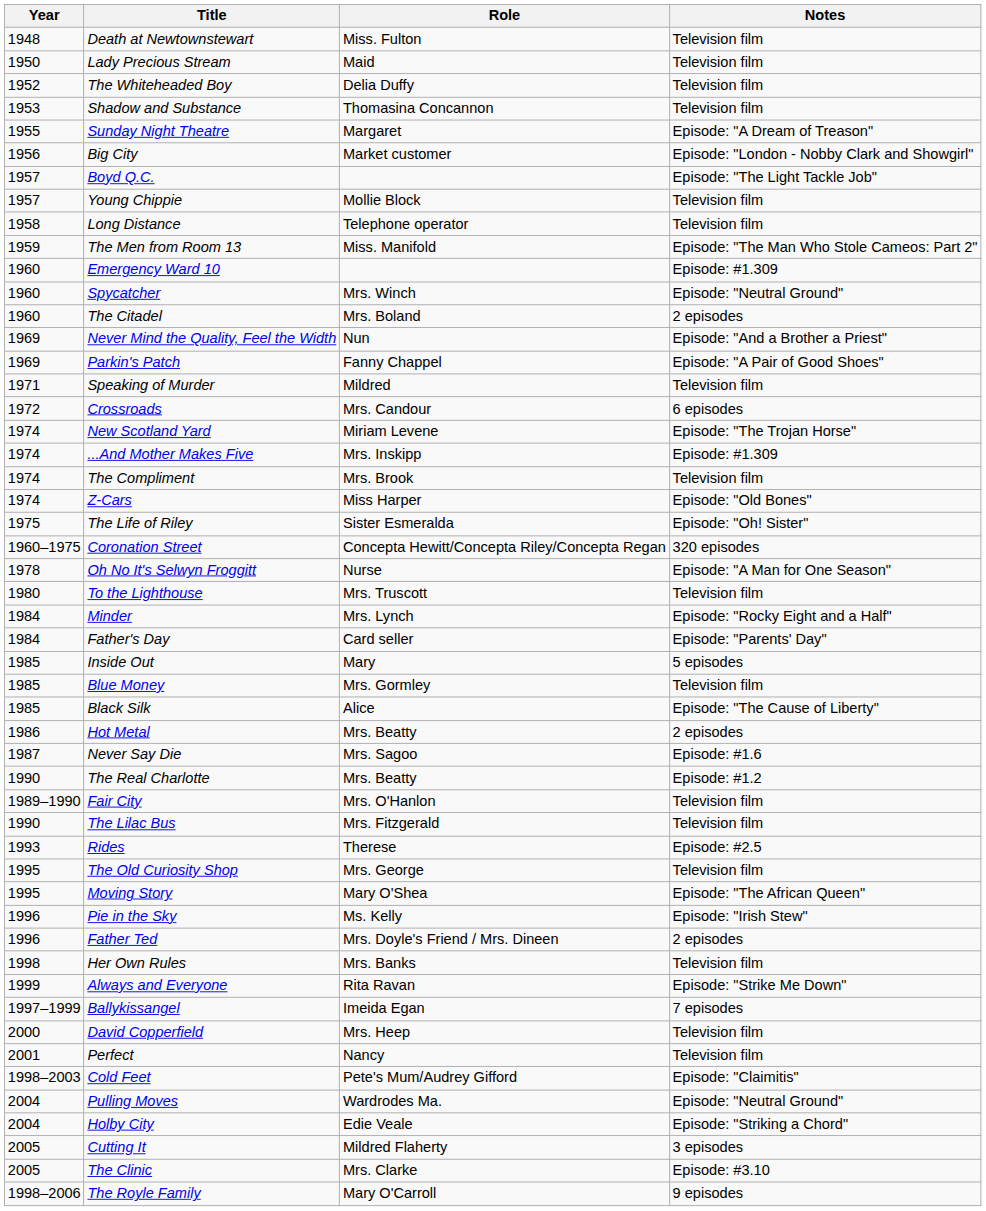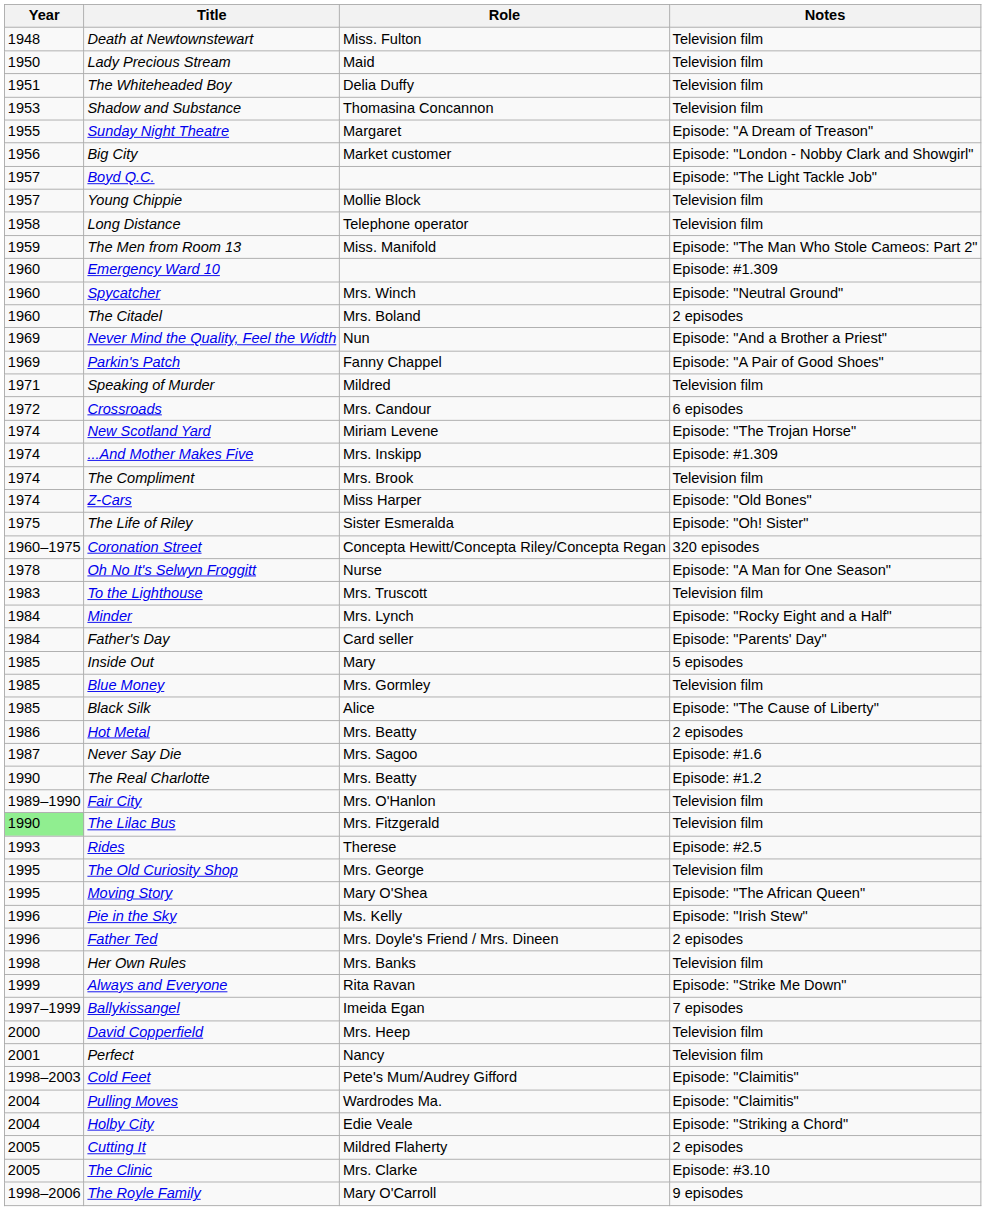 <table class="wikitable sortable">
 <tr>
 <th>Year</th>
 <th>Title</th>
 <th>Role</th>
 <th class = "unsortable">Notes</th>
 </tr>
 <tr>
 <td>1948</td>
 <td><em>Death at Newtownstewart</em></td>
 <td>Miss. Fulton</td>
 <td>Television film</td>
 </tr>
 <tr>
 <td>1950</td>
 <td><em>Lady Precious Stream</em></td>
 <td>Maid</td>
 <td>Television film</td>
 </tr>
 <tr>
-<td>1952</td>
+<td>1951</td>
 <td><em>The Whiteheaded Boy</em></td>
 <td>Delia Duffy</td>
 <td>Television film</td>
 </tr>
 <tr>
 <td>1953</td>
 <td><em>Shadow and Substance</em></td>
 <td>Thomasina Concannon</td>
 <td>Television film</td>
 </tr>
 <tr>
 <td>1955</td>
 <td><em><a href='#'>Sunday Night Theatre</a></em></td>
 <td>Margaret</td>
 <td>Episode: "A Dream of Treason"</td>
 </tr>
 <tr>
 <td>1956</td>
 <td><em>Big City</em></td>
 <td>Market customer</td>
 <td>Episode: "London - Nobby Clark and Showgirl"</td>
 </tr>
 <tr>
 <td>1957</td>
 <td><em><a href='#'>Boyd Q.C.</a></em></td>
 <td></td>
 <td>Episode: "The Light Tackle Job"</td>
 </tr>
 <tr>
 <td>1957</td>
 <td><em>Young Chippie</em></td>
 <td>Mollie Block</td>
 <td>Television film</td>
 </tr>
 <tr>
 <td>1958</td>
 <td><em>Long Distance</em></td>
 <td>Telephone operator</td>
 <td>Television film</td>
 </tr>
 <tr>
 <td>1959</td>
 <td><em>The Men from Room 13</em></td>
 <td>Miss. Manifold</td>
 <td>Episode: "The Man Who Stole Cameos: Part 2"</td>
 </tr>
 <tr>
 <td>1960</td>
 <td><em><a href='#'>Emergency Ward 10</a></em></td>
 <td></td>
 <td>Episode: #1.309</td>
 </tr>
 <tr>
 <td>1960</td>
 <td><em><a href='#'>Spycatcher</a></em></td>
 <td>Mrs. Winch</td>
 <td>Episode: "Neutral Ground"</td>
 </tr>
 <tr>
 <td>1960</td>
 <td><em>The Citadel</em></td>
 <td>Mrs. Boland</td>
 <td>2 episodes</td>
 </tr>
 <tr>
 <td>1969</td>
 <td><em><a href='#'>Never Mind the Quality, Feel the Width</a></em></td>
 <td>Nun</td>
 <td>Episode: "And a Brother a Priest"</td>
 </tr>
 <tr>
 <td>1969</td>
 <td><em><a href='#'>Parkin's Patch</a></em></td>
 <td>Fanny Chappel</td>
 <td>Episode: "A Pair of Good Shoes"</td>
 </tr>
 <tr>
 <td>1971</td>
 <td><em>Speaking of Murder</em></td>
 <td>Mildred</td>
 <td>Television film</td>
 </tr>
 <tr>
 <td>1972</td>
 <td><em><a href='#'>Crossroads</a></em></td>
 <td>Mrs. Candour</td>
 <td>6 episodes</td>
 </tr>
 <tr>
 <td>1974</td>
 <td><em><a href='#'>New Scotland Yard</a></em></td>
 <td>Miriam Levene</td>
 <td>Episode: "The Trojan Horse"</td>
 </tr>
 <tr>
 <td>1974</td>
 <td><em><a href='#'>...And Mother Makes Five</a></em></td>
 <td>Mrs. Inskipp</td>
 <td>Episode: #1.309</td>
 </tr>
 <tr>
 <td>1974</td>
 <td><em>The Compliment</em></td>
 <td>Mrs. Brook</td>
 <td>Television film</td>
 </tr>
 <tr>
 <td>1974</td>
 <td><em><a href='#'>Z-Cars</a></em></td>
 <td>Miss Harper</td>
 <td>Episode: "Old Bones"</td>
 </tr>
 <tr>
 <td>1975</td>
 <td><em>The Life of Riley</em></td>
 <td>Sister Esmeralda</td>
 <td>Episode: "Oh! Sister"</td>
 </tr>
 <tr>
 <td>1960–1975</td>
 <td><em><a href='#'>Coronation Street</a></em></td>
 <td>Concepta Hewitt/Concepta Riley/Concepta Regan</td>
 <td>320 episodes</td>
 </tr>
 <tr>
 <td>1978</td>
 <td><em><a href='#'>Oh No It's Selwyn Froggitt</a></em></td>
 <td>Nurse</td>
 <td>Episode: "A Man for One Season"</td>
 </tr>
 <tr>
-<td>1980</td>
+<td>1983</td>
 <td><em><a href='#'>To the Lighthouse</a></em></td>
 <td>Mrs. Truscott</td>
 <td>Television film</td>
 </tr>
 <tr>
 <td>1984</td>
 <td><em><a href='#'>Minder</a></em></td>
 <td>Mrs. Lynch</td>
 <td>Episode: "Rocky Eight and a Half"</td>
 </tr>
 <tr>
 <td>1984</td>
 <td><em>Father's Day</em></td>
 <td>Card seller</td>
 <td>Episode: "Parents' Day"</td>
 </tr>
 <tr>
 <td>1985</td>
 <td><em>Inside Out</em></td>
 <td>Mary</td>
 <td>5 episodes</td>
 </tr>
 <tr>
 <td>1985</td>
 <td><em><a href='#'>Blue Money</a></em></td>
 <td>Mrs. Gormley</td>
 <td>Television film</td>
 </tr>
 <tr>
 <td>1985</td>
 <td><em>Black Silk</em></td>
 <td>Alice</td>
 <td>Episode: "The Cause of Liberty"</td>
 </tr>
 <tr>
 <td>1986</td>
 <td><em><a href='#'>Hot Metal</a></em></td>
 <td>Mrs. Beatty</td>
 <td>2 episodes</td>
 </tr>
 <tr>
 <td>1987</td>
 <td><em>Never Say Die</em></td>
 <td>Mrs. Sagoo</td>
 <td>Episode: #1.6</td>
 </tr>
 <tr>
 <td>1990</td>
 <td><em>The Real Charlotte</em></td>
 <td>Mrs.  Beatty</td>
 <td>Episode: #1.2</td>
 </tr>
 <tr>
 <td>1989–1990</td>
 <td><em><a href='#'>Fair City</a></em></td>
 <td>Mrs. O'Hanlon</td>
 <td>Television film</td>
 </tr>
 <tr>
-<td>1990</td>
+<td style="background: lightgreen;">1990</td>
 <td><em><a href='#'>The Lilac Bus</a></em></td>
 <td>Mrs. Fitzgerald</td>
 <td>Television film</td>
 </tr>
 <tr>
 <td>1993</td>
 <td><em><a href='#'>Rides</a></em></td>
 <td>Therese</td>
 <td>Episode: #2.5</td>
 </tr>
 <tr>
 <td>1995</td>
 <td><em><a href='#'>The Old Curiosity Shop</a></em></td>
 <td>Mrs. George</td>
 <td>Television film</td>
 </tr>
 <tr>
 <td>1995</td>
 <td><em><a href='#'>Moving Story</a></em></td>
 <td>Mary O'Shea</td>
 <td>Episode: "The African Queen"</td>
 </tr>
 <tr>
 <td>1996</td>
 <td><em><a href='#'>Pie in the Sky</a></em></td>
 <td>Ms. Kelly</td>
 <td>Episode: "Irish Stew"</td>
 </tr>
 <tr>
 <td>1996</td>
 <td><em><a href='#'>Father Ted</a></em></td>
 <td>Mrs. Doyle's Friend / Mrs. Dineen</td>
 <td>2 episodes</td>
 </tr>
 <tr>
 <td>1998</td>
 <td><em>Her Own Rules</em></td>
 <td>Mrs. Banks</td>
 <td>Television film</td>
 </tr>
 <tr>
 <td>1999</td>
 <td><em><a href='#'>Always and Everyone</a></em></td>
 <td>Rita Ravan</td>
 <td>Episode: "Strike Me Down"</td>
 </tr>
 <tr>
 <td>1997–1999</td>
 <td><em><a href='#'>Ballykissangel</a></em></td>
 <td>Imeida Egan</td>
 <td>7 episodes</td>
 </tr>
 <tr>
 <td>2000</td>
 <td><em><a href='#'>David Copperfield</a></em></td>
 <td>Mrs. Heep</td>
 <td>Television film</td>
 </tr>
 <tr>
 <td>2001</td>
 <td><em>Perfect</em></td>
 <td>Nancy</td>
 <td>Television film</td>
 </tr>
 <tr>
 <td>1998–2003</td>
 <td><em><a href='#'>Cold Feet</a></em></td>
 <td>Pete's Mum/Audrey Gifford</td>
 <td>Episode: "Claimitis"</td>
 </tr>
 <tr>
 <td>2004</td>
 <td><em><a href='#'>Pulling Moves</a></em></td>
 <td>Wardrodes Ma.</td>
-<td>Episode: "Neutral Ground"</td>
+<td>Episode: "Claimitis"</td>
 </tr>
 <tr>
 <td>2004</td>
 <td><em><a href='#'>Holby City</a></em></td>
 <td>Edie Veale</td>
 <td>Episode: "Striking a Chord"</td>
 </tr>
 <tr>
 <td>2005</td>
 <td><em><a href='#'>Cutting It</a></em></td>
 <td>Mildred Flaherty</td>
-<td>3 episodes</td>
+<td>2 episodes</td>
 </tr>
 <tr>
 <td>2005</td>
 <td><em><a href='#'>The Clinic</a></em></td>
 <td>Mrs. Clarke</td>
 <td>Episode: #3.10</td>
 </tr>
 <tr>
 <td>1998–2006</td>
 <td><em><a href='#'>The Royle Family</a></em></td>
 <td>Mary O'Carroll</td>
 <td>9 episodes</td>
 </tr>
 </table>
